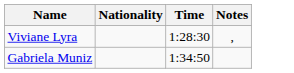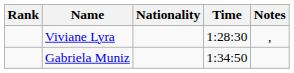 <table class="wikitable sortable" style="text-align:center">
 <tr>
+<th>Rank</th>
 <th>Name</th>
 <th>Nationality</th>
 <th>Time</th>
 <th>Notes</th>
 </tr>
 <tr>
+<td></td>
 <td align=left><a href='#'>Viviane Lyra</a></td>
 <td align=left></td>
 <td>1:28:30</td>
 <td>, </td>
 </tr>
 <tr>
+<td></td>
 <td align=left><a href='#'>Gabriela Muniz</a></td>
 <td align=left></td>
 <td>1:34:50</td>
 <td></td>
 </tr>
 </table>
